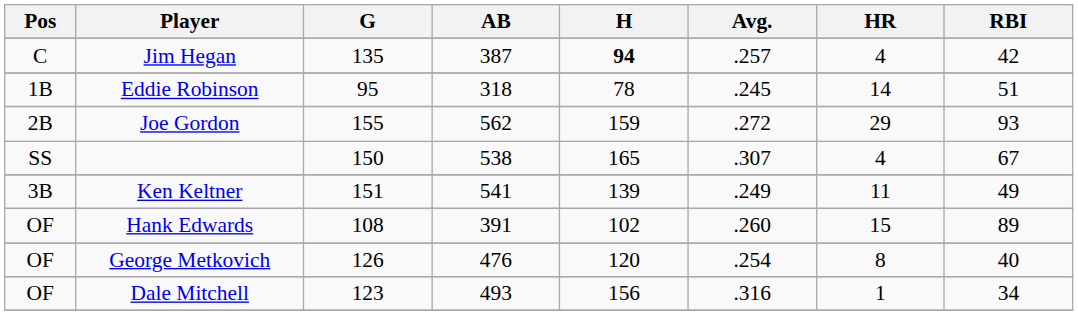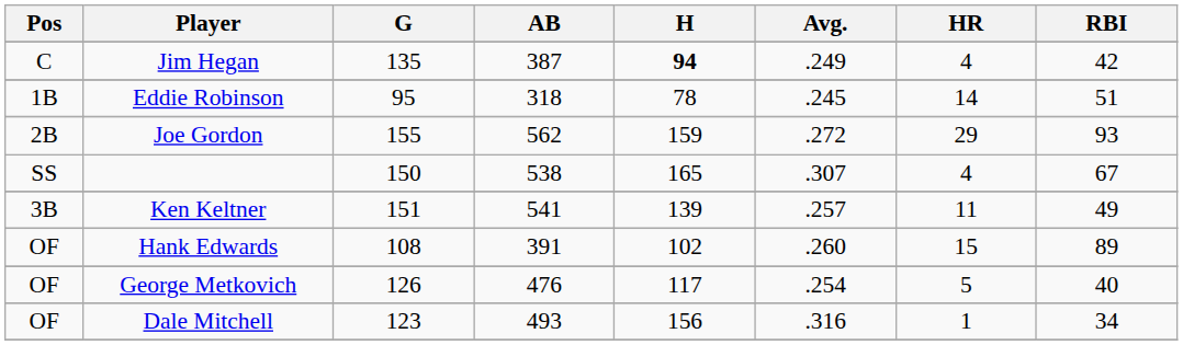 <table class="wikitable sortable">
 <tr>
 <th bgcolor="#DDDDFF" width="5%">Pos</th>
 <th bgcolor="#DDDDFF" width="16%">Player</th>
 <th bgcolor="#DDDDFF" width="9%">G</th>
 <th bgcolor="#DDDDFF" width="9%">AB</th>
 <th bgcolor="#DDDDFF" width="9%">H</th>
 <th bgcolor="#DDDDFF" width="9%">Avg.</th>
 <th bgcolor="#DDDDFF" width="9%">HR</th>
 <th bgcolor="#DDDDFF" width="9%">RBI</th>
 </tr>
 <tr>
 </tr>
 <tr align="center">
 <td>C</td>
 <td><a href='#'>Jim Hegan</a></td>
 <td>135</td>
 <td>387</td>
 <td><strong>94</strong></td>
-<td>.257</td>
+<td>.249</td>
 <td>4</td>
 <td>42</td>
 </tr>
 <tr>
 </tr>
 <tr align="center">
 <td>1B</td>
 <td><a href='#'>Eddie Robinson</a></td>
 <td>95</td>
 <td>318</td>
 <td>78</td>
 <td>.245</td>
 <td>14</td>
 <td>51</td>
 </tr>
 <tr>
 </tr>
 <tr align="center">
 <td>2B</td>
 <td><a href='#'>Joe Gordon</a></td>
 <td>155</td>
 <td>562</td>
 <td>159</td>
 <td>.272</td>
 <td>29</td>
 <td>93</td>
 </tr>
 <tr align="center">
 <td>SS</td>
 <td></td>
 <td>150</td>
 <td>538</td>
 <td>165</td>
 <td>.307</td>
 <td>4</td>
 <td>67</td>
 </tr>
 <tr>
 </tr>
 <tr align="center">
 <td>3B</td>
 <td><a href='#'>Ken Keltner</a></td>
 <td>151</td>
 <td>541</td>
 <td>139</td>
-<td>.249</td>
+<td>.257</td>
 <td>11</td>
 <td>49</td>
 </tr>
 <tr>
 </tr>
 <tr align="center">
 <td>OF</td>
 <td><a href='#'>Hank Edwards</a></td>
 <td>108</td>
 <td>391</td>
 <td>102</td>
 <td>.260</td>
 <td>15</td>
 <td>89</td>
 </tr>
 <tr>
 </tr>
 <tr align="center">
 <td>OF</td>
 <td><a href='#'>George Metkovich</a></td>
 <td>126</td>
 <td>476</td>
-<td>120</td>
+<td>117</td>
 <td>.254</td>
-<td>8</td>
+<td>5</td>
 <td>40</td>
 </tr>
 <tr>
 </tr>
 <tr align="center">
 <td>OF</td>
 <td><a href='#'>Dale Mitchell</a></td>
 <td>123</td>
 <td>493</td>
 <td>156</td>
 <td>.316</td>
 <td>1</td>
 <td>34</td>
 </tr>
 <tr align="center">
 </tr>
 </table>
